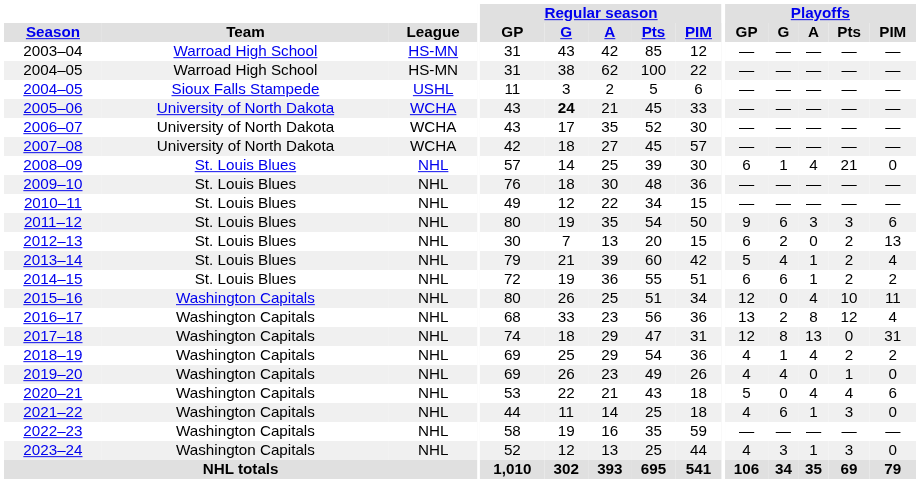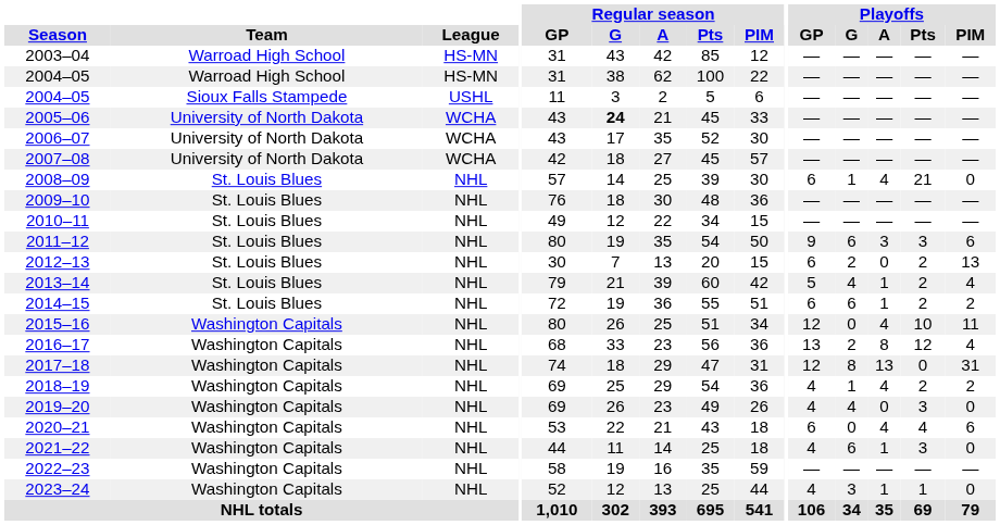 <table border="0" cellpadding="1" cellspacing="0" style="text-align:center; width:60em">
 <tr bgcolor="#e0e0e0">
 <th colspan="3" bgcolor="#ffffff"></th>
 <th rowspan="100" bgcolor="#ffffff"></th>
 <th colspan="5"><a href='#'>Regular season</a></th>
 <th rowspan="100" bgcolor="#ffffff"></th>
 <th colspan="5"><a href='#'>Playoffs</a></th>
 </tr>
 <tr bgcolor="#e0e0e0">
 <th><a href='#'>Season</a></th>
 <th>Team</th>
 <th>League</th>
 <th>GP</th>
 <th><a href='#'>G</a></th>
 <th><a href='#'>A</a></th>
 <th><a href='#'>Pts</a></th>
 <th><a href='#'>PIM</a></th>
 <th>GP</th>
 <th>G</th>
 <th>A</th>
 <th>Pts</th>
 <th>PIM</th>
 </tr>
 <tr>
 <td>2003–04</td>
 <td><a href='#'>Warroad High School</a></td>
 <td><a href='#'>HS-MN</a></td>
 <td>31</td>
 <td>43</td>
 <td>42</td>
 <td>85</td>
 <td>12</td>
 <td>—</td>
 <td>—</td>
 <td>—</td>
 <td>—</td>
 <td>—</td>
 </tr>
 <tr bgcolor="#f0f0f0">
 <td>2004–05</td>
 <td>Warroad High School</td>
 <td>HS-MN</td>
 <td>31</td>
 <td>38</td>
 <td>62</td>
 <td>100</td>
 <td>22</td>
 <td>—</td>
 <td>—</td>
 <td>—</td>
 <td>—</td>
 <td>—</td>
 </tr>
 <tr>
 <td><a href='#'>2004–05</a></td>
 <td><a href='#'>Sioux Falls Stampede</a></td>
 <td><a href='#'>USHL</a></td>
 <td>11</td>
 <td>3</td>
 <td>2</td>
 <td>5</td>
 <td>6</td>
 <td>—</td>
 <td>—</td>
 <td>—</td>
 <td>—</td>
 <td>—</td>
 </tr>
 <tr bgcolor="#f0f0f0">
 <td><a href='#'>2005–06</a></td>
 <td><a href='#'>University of North Dakota</a></td>
 <td><a href='#'>WCHA</a></td>
 <td>43</td>
 <td><strong>24</strong></td>
 <td>21</td>
 <td>45</td>
 <td>33</td>
 <td>—</td>
 <td>—</td>
 <td>—</td>
 <td>—</td>
 <td>—</td>
 </tr>
 <tr>
 <td><a href='#'>2006–07</a></td>
 <td>University of North Dakota</td>
 <td>WCHA</td>
 <td>43</td>
 <td>17</td>
 <td>35</td>
 <td>52</td>
 <td>30</td>
 <td>—</td>
 <td>—</td>
 <td>—</td>
 <td>—</td>
 <td>—</td>
 </tr>
 <tr bgcolor="#f0f0f0">
 <td><a href='#'>2007–08</a></td>
 <td>University of North Dakota</td>
 <td>WCHA</td>
 <td>42</td>
 <td>18</td>
 <td>27</td>
 <td>45</td>
 <td>57</td>
 <td>—</td>
 <td>—</td>
 <td>—</td>
 <td>—</td>
 <td>—</td>
 </tr>
 <tr>
 <td><a href='#'>2008–09</a></td>
 <td><a href='#'>St. Louis Blues</a></td>
 <td><a href='#'>NHL</a></td>
 <td>57</td>
 <td>14</td>
 <td>25</td>
 <td>39</td>
 <td>30</td>
 <td>6</td>
 <td>1</td>
 <td>4</td>
 <td>21</td>
 <td>0</td>
 </tr>
 <tr bgcolor="#f0f0f0">
 <td><a href='#'>2009–10</a></td>
 <td>St. Louis Blues</td>
 <td>NHL</td>
 <td>76</td>
 <td>18</td>
 <td>30</td>
 <td>48</td>
 <td>36</td>
 <td>—</td>
 <td>—</td>
 <td>—</td>
 <td>—</td>
 <td>—</td>
 </tr>
 <tr>
 <td><a href='#'>2010–11</a></td>
 <td>St. Louis Blues</td>
 <td>NHL</td>
 <td>49</td>
 <td>12</td>
 <td>22</td>
 <td>34</td>
 <td>15</td>
 <td>—</td>
 <td>—</td>
 <td>—</td>
 <td>—</td>
 <td>—</td>
 </tr>
 <tr bgcolor="#f0f0f0">
 <td><a href='#'>2011–12</a></td>
 <td>St. Louis Blues</td>
 <td>NHL</td>
 <td>80</td>
 <td>19</td>
 <td>35</td>
 <td>54</td>
 <td>50</td>
 <td>9</td>
 <td>6</td>
 <td>3</td>
 <td>3</td>
 <td>6</td>
 </tr>
 <tr>
 <td><a href='#'>2012–13</a></td>
 <td>St. Louis Blues</td>
 <td>NHL</td>
 <td>30</td>
 <td>7</td>
 <td>13</td>
 <td>20</td>
 <td>15</td>
 <td>6</td>
 <td>2</td>
 <td>0</td>
 <td>2</td>
 <td>13</td>
 </tr>
 <tr bgcolor="#f0f0f0">
 <td><a href='#'>2013–14</a></td>
 <td>St. Louis Blues</td>
 <td>NHL</td>
 <td>79</td>
 <td>21</td>
 <td>39</td>
 <td>60</td>
 <td>42</td>
 <td>5</td>
 <td>4</td>
 <td>1</td>
 <td>2</td>
 <td>4</td>
 </tr>
 <tr>
 <td><a href='#'>2014–15</a></td>
 <td>St. Louis Blues</td>
 <td>NHL</td>
 <td>72</td>
 <td>19</td>
 <td>36</td>
 <td>55</td>
 <td>51</td>
 <td>6</td>
 <td>6</td>
 <td>1</td>
 <td>2</td>
 <td>2</td>
 </tr>
 <tr bgcolor="#f0f0f0">
 <td><a href='#'>2015–16</a></td>
 <td><a href='#'>Washington Capitals</a></td>
 <td>NHL</td>
 <td>80</td>
 <td>26</td>
 <td>25</td>
 <td>51</td>
 <td>34</td>
 <td>12</td>
 <td>0</td>
 <td>4</td>
 <td>10</td>
 <td>11</td>
 </tr>
 <tr>
 <td><a href='#'>2016–17</a></td>
 <td>Washington Capitals</td>
 <td>NHL</td>
 <td>68</td>
 <td>33</td>
 <td>23</td>
 <td>56</td>
 <td>36</td>
 <td>13</td>
 <td>2</td>
 <td>8</td>
 <td>12</td>
 <td>4</td>
 </tr>
 <tr bgcolor="#f0f0f0">
 <td><a href='#'>2017–18</a></td>
 <td>Washington Capitals</td>
 <td>NHL</td>
 <td>74</td>
 <td>18</td>
 <td>29</td>
 <td>47</td>
 <td>31</td>
 <td>12</td>
 <td>8</td>
 <td>13</td>
 <td>0</td>
 <td>31</td>
 </tr>
 <tr>
 <td><a href='#'>2018–19</a></td>
 <td>Washington Capitals</td>
 <td>NHL</td>
 <td>69</td>
 <td>25</td>
 <td>29</td>
 <td>54</td>
 <td>36</td>
 <td>4</td>
 <td>1</td>
 <td>4</td>
 <td>2</td>
 <td>2</td>
 </tr>
 <tr bgcolor="#f0f0f0">
 <td><a href='#'>2019–20</a></td>
 <td>Washington Capitals</td>
 <td>NHL</td>
 <td>69</td>
 <td>26</td>
 <td>23</td>
 <td>49</td>
 <td>26</td>
 <td>4</td>
 <td>4</td>
 <td>0</td>
-<td>1</td>
+<td>3</td>
 <td>0</td>
 </tr>
 <tr>
 <td><a href='#'>2020–21</a></td>
 <td>Washington Capitals</td>
 <td>NHL</td>
 <td>53</td>
 <td>22</td>
 <td>21</td>
 <td>43</td>
 <td>18</td>
-<td>5</td>
+<td>6</td>
 <td>0</td>
 <td>4</td>
 <td>4</td>
 <td>6</td>
 </tr>
 <tr bgcolor="#f0f0f0">
 <td><a href='#'>2021–22</a></td>
 <td>Washington Capitals</td>
 <td>NHL</td>
 <td>44</td>
 <td>11</td>
 <td>14</td>
 <td>25</td>
 <td>18</td>
 <td>4</td>
 <td>6</td>
 <td>1</td>
 <td>3</td>
 <td>0</td>
 </tr>
 <tr>
 <td><a href='#'>2022–23</a></td>
 <td>Washington Capitals</td>
 <td>NHL</td>
 <td>58</td>
 <td>19</td>
 <td>16</td>
 <td>35</td>
 <td>59</td>
 <td>—</td>
 <td>—</td>
 <td>—</td>
 <td>—</td>
 <td>—</td>
 </tr>
 <tr bgcolor="#f0f0f0">
 <td><a href='#'>2023–24</a></td>
 <td>Washington Capitals</td>
 <td>NHL</td>
 <td>52</td>
 <td>12</td>
 <td>13</td>
 <td>25</td>
 <td>44</td>
 <td>4</td>
 <td>3</td>
 <td>1</td>
-<td>3</td>
+<td>1</td>
 <td>0</td>
 </tr>
 <tr bgcolor="#e0e0e0">
 <th colspan="3">NHL totals</th>
 <th>1,010</th>
 <th>302</th>
 <th>393</th>
 <th>695</th>
 <th>541</th>
 <th>106</th>
 <th>34</th>
 <th>35</th>
 <th>69</th>
 <th>79</th>
 </tr>
 </table>
